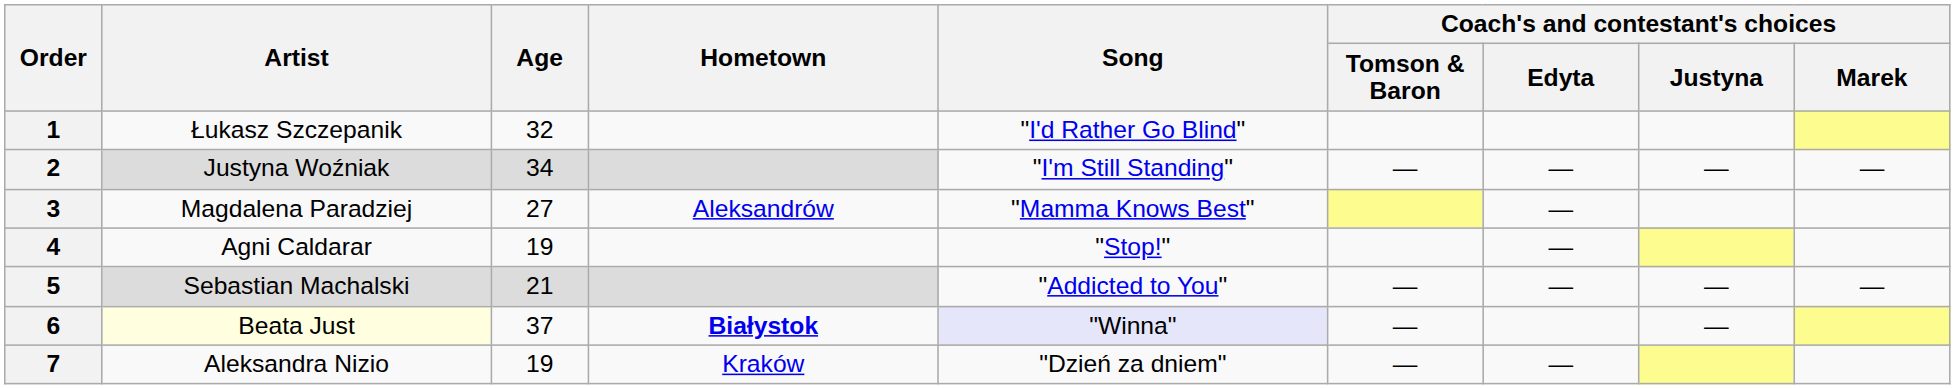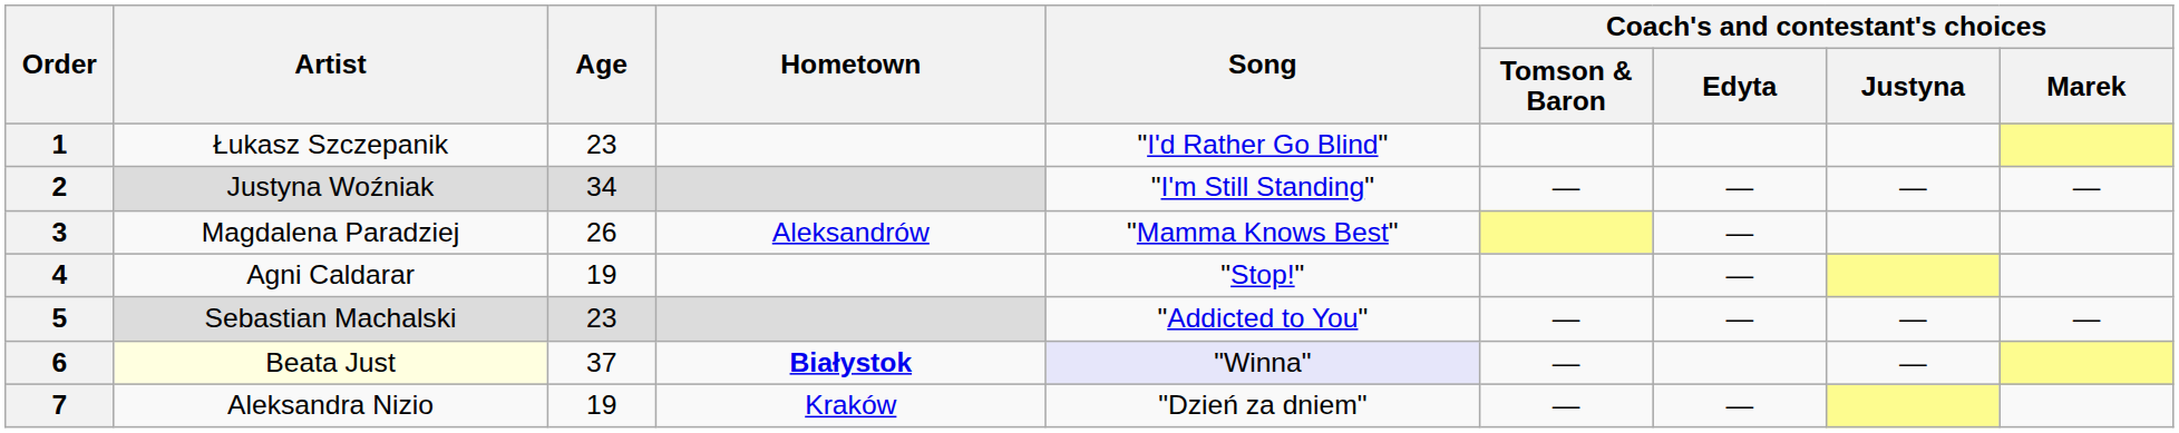 <table class="wikitable" style="text-align:center; width:100%;">
 <tr>
 <th scope="col" rowspan="2" width="05%">Order</th>
 <th scope="col" rowspan="2" width="20%">Artist</th>
 <th scope="col" rowspan="2" width="05%">Age</th>
 <th scope="col" rowspan="2" width="18%">Hometown</th>
 <th scope="col" rowspan="2" width="20%">Song</th>
 <th scope="col" colspan="4" width="32%">Coach's and contestant's choices</th>
 </tr>
 <tr>
 <th width="08%">Tomson & Baron</th>
 <th width="08%">Edyta</th>
 <th width="08%">Justyna</th>
 <th width="08%">Marek</th>
 </tr>
 <tr>
 <th>1</th>
 <td>Łukasz Szczepanik</td>
-<td>32</td>
+<td>23</td>
 <td></td>
 <td>"<a href='#'>I'd Rather Go Blind</a>"</td>
 <td><strong></strong></td>
 <td><strong></strong></td>
 <td><strong></strong></td>
 <td style="background:#fdfc8f;"><strong></strong></td>
 </tr>
 <tr>
 <th>2</th>
 <td style="background:#DCDCDC;">Justyna Woźniak</td>
 <td style="background:#DCDCDC;">34</td>
 <td style="background:#DCDCDC;"></td>
 <td>"<a href='#'>I'm Still Standing</a>"</td>
 <td>—</td>
 <td>—</td>
 <td>—</td>
 <td>—</td>
 </tr>
 <tr>
 <th>3</th>
 <td>Magdalena Paradziej</td>
-<td>27</td>
+<td>26</td>
 <td><a href='#'>Aleksandrów</a></td>
 <td>"<a href='#'>Mamma Knows Best</a>"</td>
 <td style="background:#fdfc8f;"><strong></strong></td>
 <td>—</td>
 <td><strong></strong></td>
 <td><strong></strong></td>
 </tr>
 <tr>
 <th>4</th>
 <td>Agni Caldarar</td>
 <td>19</td>
 <td></td>
 <td>"<a href='#'>Stop!</a>"</td>
 <td><strong></strong></td>
 <td>—</td>
 <td style="background:#fdfc8f;"><strong></strong></td>
 <td><strong></strong></td>
 </tr>
 <tr>
 <th>5</th>
 <td style="background:#DCDCDC;">Sebastian Machalski</td>
-<td style="background:#DCDCDC;">21</td>
+<td style="background:#DCDCDC;">23</td>
 <td style="background:#DCDCDC;"></td>
 <td>"<a href='#'>Addicted to You</a>"</td>
 <td>—</td>
 <td>—</td>
 <td>—</td>
 <td>—</td>
 </tr>
 <tr>
 <th>6</th>
 <td style="background: lightyellow;">Beata Just</td>
 <td>37</td>
 <td><strong><a href='#'>Białystok</a></strong></td>
 <td style="background: lavender;">"Winna"</td>
 <td>—</td>
 <td><strong></strong></td>
 <td>—</td>
 <td style="background:#fdfc8f;"><strong></strong></td>
 </tr>
 <tr>
 <th>7</th>
 <td>Aleksandra Nizio</td>
 <td>19</td>
 <td><a href='#'>Kraków</a></td>
 <td>"Dzień za dniem"</td>
 <td>—</td>
 <td>—</td>
 <td style="background:#fdfc8f;"><strong></strong></td>
 <td><strong></strong></td>
 </tr>
 </table>
